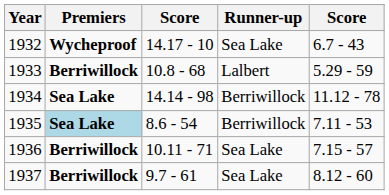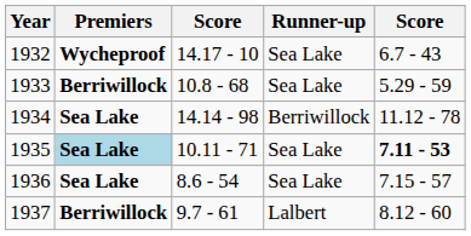 <table class="wikitable">
 <tr>
 <th>Year</th>
 <th>Premiers</th>
 <th>Score</th>
 <th>Runner-up</th>
 <th>Score</th>
 </tr>
 <tr>
 <td>1932</td>
 <td><strong>Wycheproof</strong></td>
 <td>14.17 - 10</td>
 <td>Sea Lake</td>
 <td>6.7 - 43</td>
 </tr>
 <tr>
 <td>1933</td>
 <td><strong>Berriwillock</strong></td>
 <td>10.8 - 68</td>
-<td>Lalbert</td>
+<td>Sea Lake</td>
 <td>5.29 - 59</td>
 </tr>
 <tr>
 <td>1934</td>
 <td><strong>Sea Lake</strong></td>
 <td>14.14 - 98</td>
 <td>Berriwillock</td>
 <td>11.12 - 78</td>
 </tr>
 <tr>
 <td>1935</td>
 <td style="background: lightblue;"><strong>Sea Lake</strong></td>
-<td>8.6 - 54</td>
-<td>Berriwillock</td>
-<td>7.11 - 53</td>
+<td>10.11 - 71</td>
+<td>Sea Lake</td>
+<td><strong>7.11 - 53</strong></td>
 </tr>
 <tr>
 <td>1936</td>
-<td><strong>Berriwillock</strong></td>
-<td>10.11 - 71</td>
+<td><strong>Sea Lake</strong></td>
+<td>8.6 - 54</td>
 <td>Sea Lake</td>
 <td>7.15 - 57</td>
 </tr>
 <tr>
 <td>1937</td>
 <td><strong>Berriwillock</strong></td>
 <td>9.7 - 61</td>
-<td>Sea Lake</td>
+<td>Lalbert</td>
 <td>8.12 - 60</td>
 </tr>
 </table>
